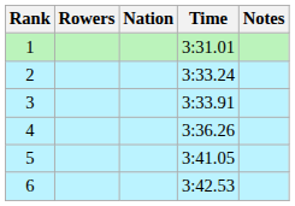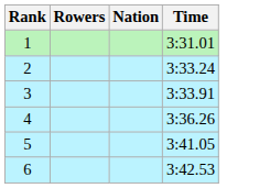 <table class="wikitable sortable" style="text-align:center">
 <tr>
 <th>Rank</th>
 <th>Rowers</th>
 <th>Nation</th>
 <th>Time</th>
-<th>Notes</th>
 </tr>
 <tr bgcolor=bbf3bb>
 <td>1</td>
 <td align=left data-sort-value="Eckbauer, Edith"></td>
 <td align=left></td>
 <td>3:31.01</td>
-<td></td>
 </tr>
 <tr bgcolor=bbf3ff>
 <td>2</td>
 <td align=left data-sort-value="Kelbecheva, Siyka"></td>
 <td align=left></td>
 <td>3:33.24</td>
-<td></td>
 </tr>
 <tr bgcolor=bbf3ff>
 <td>3</td>
 <td align=left data-sort-value="Horodilova, Nataliya"></td>
 <td align=left></td>
 <td>3:33.91</td>
-<td></td>
 </tr>
 <tr bgcolor=bbf3ff>
 <td>4</td>
 <td align=left data-sort-value="Dähne, Sabine"></td>
 <td align=left></td>
 <td>3:36.26</td>
-<td></td>
 </tr>
 <tr bgcolor=bbf3ff>
 <td>5</td>
 <td align=left data-sort-value="Kawalska, Małgorzata"></td>
 <td align=left></td>
 <td>3:41.05</td>
-<td></td>
 </tr>
 <tr bgcolor=bbf3ff>
 <td>6</td>
 <td align=left data-sort-value="Clark, Lin"></td>
 <td align=left></td>
 <td>3:42.53</td>
-<td></td>
 </tr>
 </table>
